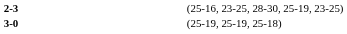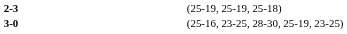 <table width=100% cellspacing=1>
 <tr>
 <th width=20%></th>
 <th width=12%></th>
 <th width=20%></th>
 <th width=33%></th>
 <td></td>
 </tr>
 <tr style=font-size:90%>
 <td align=right></td>
 <td align=center><strong>2-3</strong></td>
 <td></td>
-<td>(25-16, 23-25, 28-30, 25-19, 23-25)</td>
+<td>(25-19, 25-19, 25-18)</td>
 <td></td>
 </tr>
 <tr style=font-size:90%>
 <td align=right></td>
 <td align=center><strong>3-0</strong></td>
 <td></td>
-<td>(25-19, 25-19, 25-18)</td>
+<td>(25-16, 23-25, 28-30, 25-19, 23-25)</td>
 </tr>
 </table>
